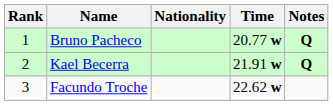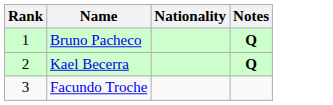 <table class="wikitable sortable" style="text-align:center">
 <tr>
 <th>Rank</th>
 <th>Name</th>
 <th>Nationality</th>
-<th>Time</th>
 <th>Notes</th>
 </tr>
 <tr bgcolor=ccffcc>
 <td align=center>1</td>
 <td align=left><a href='#'>Bruno Pacheco</a></td>
 <td align=left></td>
-<td>20.77 <strong>w</strong></td>
 <td><strong>Q</strong></td>
 </tr>
 <tr bgcolor=ccffcc>
 <td align=center>2</td>
 <td align=left><a href='#'>Kael Becerra</a></td>
 <td align=left></td>
-<td>21.91 <strong>w</strong></td>
 <td><strong>Q</strong></td>
 </tr>
 <tr>
 <td align=center>3</td>
 <td align=left><a href='#'>Facundo Troche</a></td>
 <td align=left></td>
-<td>22.62 <strong>w</strong></td>
 <td></td>
 </tr>
 </table>
